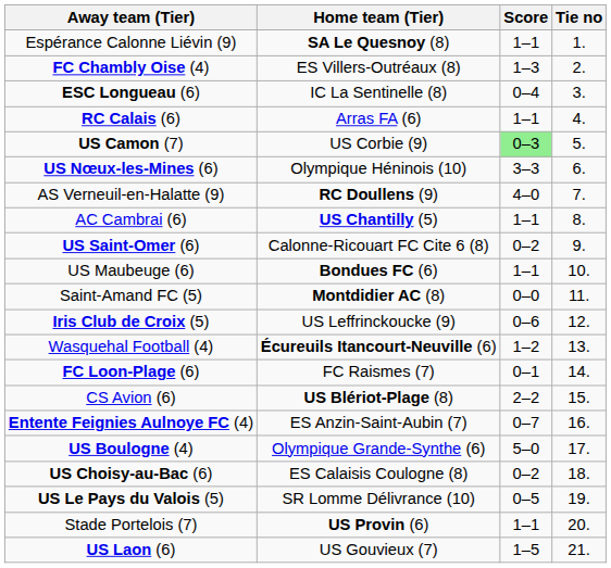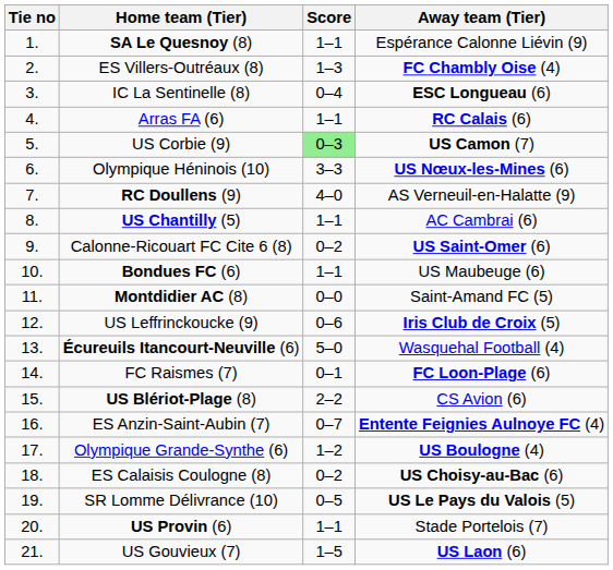 <table class="wikitable" style="text-align: center">
 <tr>
-<th>Away team (Tier)</th>
+<th>Tie no</th>
 <th>Home team (Tier)</th>
 <th>Score</th>
-<th>Tie no</th>
+<th>Away team (Tier)</th>
 </tr>
 <tr>
-<td>Espérance Calonne Liévin (9)</td>
+<td>1.</td>
 <td><strong>SA Le Quesnoy</strong> (8)</td>
 <td>1–1 </td>
-<td>1.</td>
+<td>Espérance Calonne Liévin (9)</td>
 </tr>
 <tr>
-<td><strong><a href='#'>FC Chambly Oise</a></strong> (4)</td>
+<td>2.</td>
 <td>ES Villers-Outréaux (8)</td>
 <td>1–3</td>
-<td>2.</td>
+<td><strong><a href='#'>FC Chambly Oise</a></strong> (4)</td>
 </tr>
 <tr>
-<td><strong>ESC Longueau</strong> (6)</td>
+<td>3.</td>
 <td>IC La Sentinelle (8)</td>
 <td>0–4</td>
-<td>3.</td>
+<td><strong>ESC Longueau</strong> (6)</td>
 </tr>
 <tr>
-<td><strong><a href='#'>RC Calais</a></strong> (6)</td>
+<td>4.</td>
 <td><a href='#'>Arras FA</a> (6)</td>
 <td>1–1 </td>
-<td>4.</td>
+<td><strong><a href='#'>RC Calais</a></strong> (6)</td>
 </tr>
 <tr>
-<td><strong>US Camon</strong> (7)</td>
+<td>5.</td>
 <td>US Corbie (9)</td>
 <td style="background: lightgreen;">0–3</td>
-<td>5.</td>
+<td><strong>US Camon</strong> (7)</td>
 </tr>
 <tr>
-<td><strong><a href='#'>US Nœux-les-Mines</a></strong> (6)</td>
+<td>6.</td>
 <td>Olympique Héninois (10)</td>
 <td>3–3 </td>
-<td>6.</td>
+<td><strong><a href='#'>US Nœux-les-Mines</a></strong> (6)</td>
 </tr>
 <tr>
-<td>AS Verneuil-en-Halatte (9)</td>
+<td>7.</td>
 <td><strong>RC Doullens</strong> (9)</td>
 <td>4–0</td>
-<td>7.</td>
+<td>AS Verneuil-en-Halatte (9)</td>
 </tr>
 <tr>
-<td><a href='#'>AC Cambrai</a> (6)</td>
+<td>8.</td>
 <td><strong><a href='#'>US Chantilly</a></strong> (5)</td>
 <td>1–1 </td>
-<td>8.</td>
+<td><a href='#'>AC Cambrai</a> (6)</td>
 </tr>
 <tr>
-<td><strong><a href='#'>US Saint-Omer</a></strong> (6)</td>
+<td>9.</td>
 <td>Calonne-Ricouart FC Cite 6 (8)</td>
 <td>0–2</td>
-<td>9.</td>
+<td><strong><a href='#'>US Saint-Omer</a></strong> (6)</td>
 </tr>
 <tr>
-<td>US Maubeuge (6)</td>
+<td>10.</td>
 <td><strong>Bondues FC</strong> (6)</td>
 <td>1–1 </td>
-<td>10.</td>
+<td>US Maubeuge (6)</td>
 </tr>
 <tr>
-<td>Saint-Amand FC (5)</td>
+<td>11.</td>
 <td><strong>Montdidier AC</strong> (8)</td>
 <td>0–0 </td>
-<td>11.</td>
+<td>Saint-Amand FC (5)</td>
 </tr>
 <tr>
-<td><strong><a href='#'>Iris Club de Croix</a></strong> (5)</td>
+<td>12.</td>
 <td>US Leffrinckoucke (9)</td>
 <td>0–6</td>
-<td>12.</td>
+<td><strong><a href='#'>Iris Club de Croix</a></strong> (5)</td>
 </tr>
 <tr>
+<td>13.</td>
+<td><strong>Écureuils Itancourt-Neuville</strong> (6)</td>
+<td>5–0</td>
 <td><a href='#'>Wasquehal Football</a> (4)</td>
-<td><strong>Écureuils Itancourt-Neuville</strong> (6)</td>
-<td>1–2</td>
-<td>13.</td>
 </tr>
 <tr>
-<td><strong><a href='#'>FC Loon-Plage</a></strong> (6)</td>
+<td>14.</td>
 <td>FC Raismes (7)</td>
 <td>0–1</td>
-<td>14.</td>
+<td><strong><a href='#'>FC Loon-Plage</a></strong> (6)</td>
 </tr>
 <tr>
-<td><a href='#'>CS Avion</a> (6)</td>
+<td>15.</td>
 <td><strong>US Blériot-Plage</strong> (8)</td>
 <td>2–2 </td>
-<td>15.</td>
+<td><a href='#'>CS Avion</a> (6)</td>
 </tr>
 <tr>
-<td><strong><a href='#'>Entente Feignies Aulnoye FC</a></strong> (4)</td>
+<td>16.</td>
 <td>ES Anzin-Saint-Aubin (7)</td>
 <td>0–7</td>
-<td>16.</td>
+<td><strong><a href='#'>Entente Feignies Aulnoye FC</a></strong> (4)</td>
 </tr>
 <tr>
+<td>17.</td>
+<td><a href='#'>Olympique Grande-Synthe</a> (6)</td>
+<td>1–2</td>
 <td><strong><a href='#'>US Boulogne</a></strong> (4)</td>
-<td><a href='#'>Olympique Grande-Synthe</a> (6)</td>
-<td>5–0</td>
-<td>17.</td>
 </tr>
 <tr>
-<td><strong>US Choisy-au-Bac</strong> (6)</td>
+<td>18.</td>
 <td>ES Calaisis Coulogne (8)</td>
 <td>0–2</td>
-<td>18.</td>
+<td><strong>US Choisy-au-Bac</strong> (6)</td>
 </tr>
 <tr>
-<td><strong>US Le Pays du Valois</strong> (5)</td>
+<td>19.</td>
 <td>SR Lomme Délivrance (10)</td>
 <td>0–5</td>
-<td>19.</td>
+<td><strong>US Le Pays du Valois</strong> (5)</td>
 </tr>
 <tr>
-<td>Stade Portelois (7)</td>
+<td>20.</td>
 <td><strong>US Provin</strong> (6)</td>
 <td>1–1 </td>
-<td>20.</td>
+<td>Stade Portelois (7)</td>
 </tr>
 <tr>
-<td><strong><a href='#'>US Laon</a></strong> (6)</td>
+<td>21.</td>
 <td>US Gouvieux (7)</td>
 <td>1–5</td>
-<td>21.</td>
+<td><strong><a href='#'>US Laon</a></strong> (6)</td>
 </tr>
 </table>
